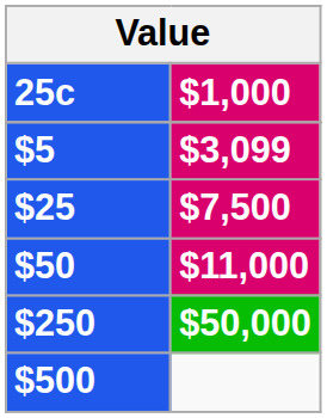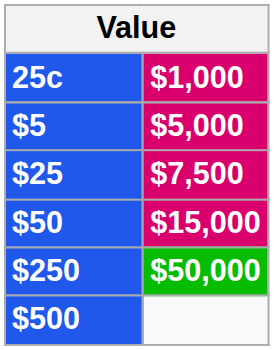 <table class="wikitable"  style=color:#fff;">
 <tr>
 <th colspan="2" style="color:#000;"><strong>Value</strong></th>
 </tr>
 <tr>
 <td style="width:65px; background:#2058eb;"><strong>25c</strong></td>
 <td style="background:#d9006d;"><strong>$1,000</strong></td>
 </tr>
 <tr>
 </tr>
 <tr>
 <td style="background:#2058eb;"><strong>$5</strong></td>
-<td style="background:#d9006d;"><strong>$3,099</strong></td>
+<td style="background:#d9006d;"><strong>$5,000</strong></td>
 </tr>
 <tr>
 <td style="background:#2058eb;"><strong>$25</strong></td>
 <td style="background:#d9006d;"><strong>$7,500</strong></td>
 </tr>
 <tr>
 <td style="background:#2058eb;"><strong>$50</strong></td>
-<td style="background:#d9006d;"><strong>$11,000</strong></td>
+<td style="background:#d9006d;"><strong>$15,000</strong></td>
 </tr>
 <tr>
 <td style="background:#2058eb;"><strong>$250</strong></td>
 <td style="background:#06bd03;"><strong>$50,000</strong></td>
 </tr>
 <tr>
 <td style="background:#2058eb;"><strong>$500</strong></td>
 </tr>
 </table>
